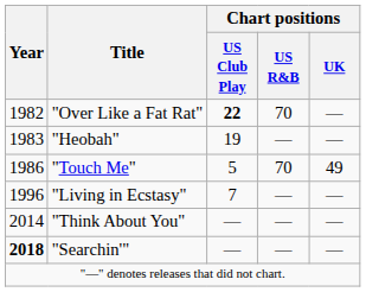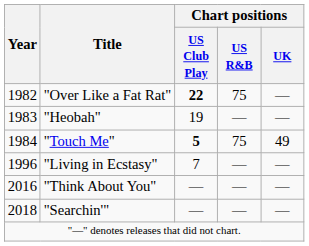 <table class="wikitable" style=text-align:center;>
 <tr>
 <th rowspan="2">Year</th>
 <th rowspan="2">Title</th>
 <th colspan="3">Chart positions</th>
 </tr>
 <tr>
 <th width="40"><small><a href='#'>US Club Play</a></small><br></th>
 <th width="40"><small><a href='#'>US R&B</a></small><br></th>
 <th width="40"><small><a href='#'>UK</a></small><br></th>
 </tr>
 <tr>
 <td>1982</td>
 <td align="left">"Over Like a Fat Rat"</td>
 <td><strong>22</strong></td>
-<td>70</td>
+<td>75</td>
 <td>—</td>
 </tr>
 <tr>
 <td>1983</td>
 <td align="left">"Heobah"</td>
 <td>19</td>
 <td>—</td>
 <td>—</td>
 </tr>
 <tr>
-<td>1986</td>
+<td>1984</td>
 <td align="left">"<a href='#'>Touch Me</a>"</td>
-<td>5</td>
-<td>70</td>
+<td><strong>5</strong></td>
+<td>75</td>
 <td>49</td>
 </tr>
 <tr>
 <td>1996</td>
 <td align="left">"Living in Ecstasy"</td>
 <td>7</td>
 <td>—</td>
 <td>—</td>
 </tr>
 <tr>
-<td>2014</td>
+<td>2016</td>
 <td align="left">"Think About You"</td>
 <td>—</td>
 <td>—</td>
 <td>—</td>
 </tr>
 <tr>
-<td><strong>2018</strong></td>
+<td>2018</td>
 <td align="left">"Searchin'"</td>
 <td>—</td>
 <td>—</td>
 <td>—</td>
 </tr>
 <tr>
 <td colspan="6" style="text-align:center; font-size:9pt;">"—" denotes releases that did not chart.</td>
 </tr>
 </table>
